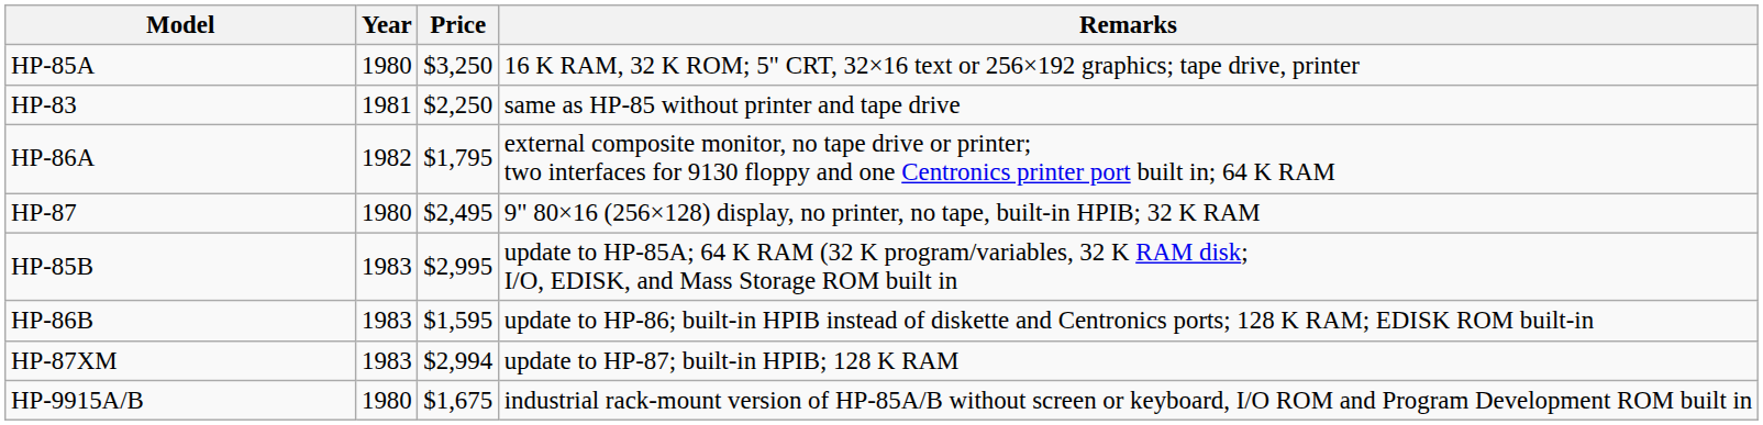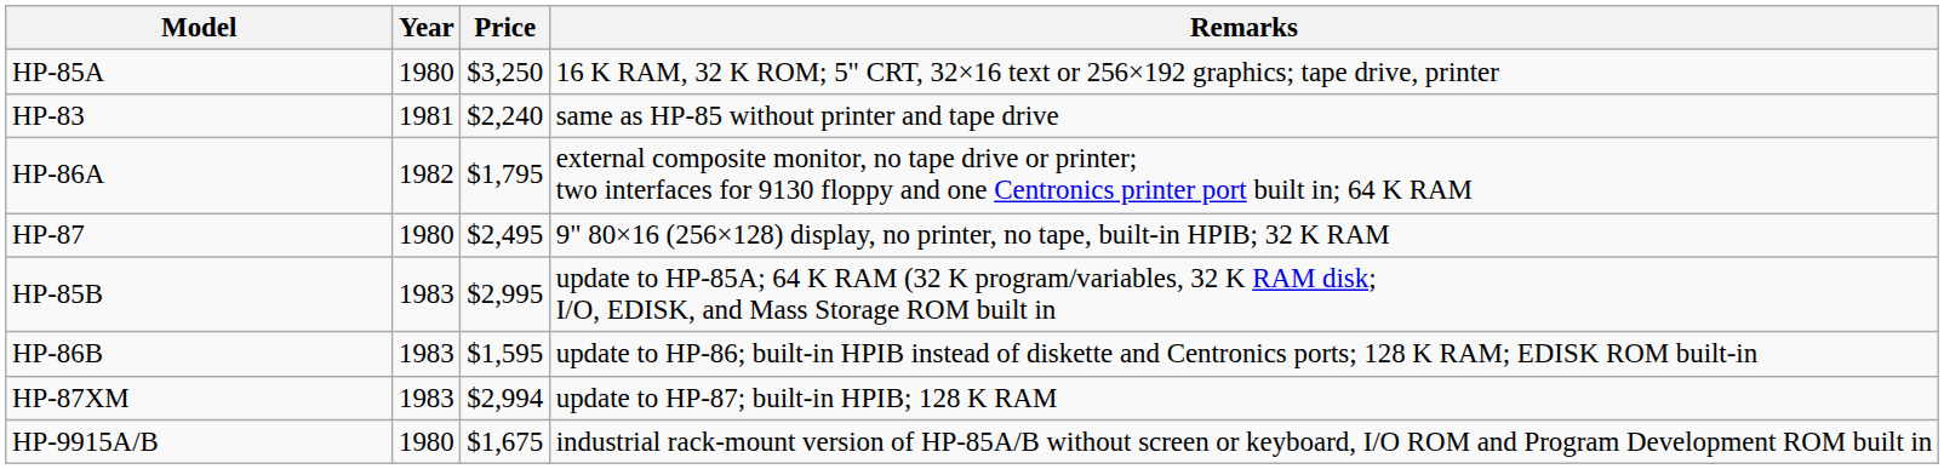 <table class=wikitable>
 <tr>
 <th width="20%">Model</th>
 <th>Year</th>
 <th>Price</th>
 <th>Remarks</th>
 </tr>
 <tr>
 <td>HP-85A</td>
 <td>1980</td>
 <td>$3,250</td>
 <td>16 K RAM, 32 K ROM; 5" CRT, 32×16 text or 256×192 graphics; tape drive, printer</td>
 </tr>
 <tr>
 <td>HP-83</td>
 <td>1981</td>
-<td>$2,250</td>
+<td>$2,240</td>
 <td>same as HP-85 without printer and tape drive</td>
 </tr>
 <tr>
 <td>HP-86A</td>
 <td>1982</td>
 <td>$1,795</td>
 <td>external composite monitor, no tape drive or printer;<br>two interfaces for 9130 floppy and one <a href='#'>Centronics printer port</a> built in; 64 K RAM</td>
 </tr>
 <tr>
 <td>HP-87</td>
 <td>1980</td>
 <td>$2,495</td>
 <td>9" 80×16 (256×128) display, no printer, no tape, built-in HPIB; 32 K RAM</td>
 </tr>
 <tr>
 <td>HP-85B</td>
 <td>1983</td>
 <td>$2,995</td>
 <td>update to HP-85A; 64 K RAM (32 K program/variables, 32 K <a href='#'>RAM disk</a>;<br>I/O, EDISK, and Mass Storage ROM built in</td>
 </tr>
 <tr>
 <td>HP-86B</td>
 <td>1983</td>
 <td>$1,595</td>
 <td>update to HP-86; built-in HPIB instead of diskette and Centronics ports; 128 K RAM; EDISK ROM built-in</td>
 </tr>
 <tr>
 <td>HP-87XM</td>
 <td>1983</td>
 <td>$2,994</td>
 <td>update to HP-87; built-in HPIB; 128 K RAM</td>
 </tr>
 <tr>
 <td>HP-9915A/B</td>
 <td>1980</td>
 <td>$1,675</td>
 <td>industrial rack-mount version of HP-85A/B without screen or keyboard, I/O ROM and Program Development ROM built in</td>
 </tr>
 </table>
